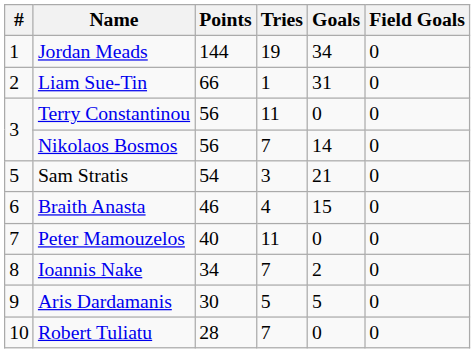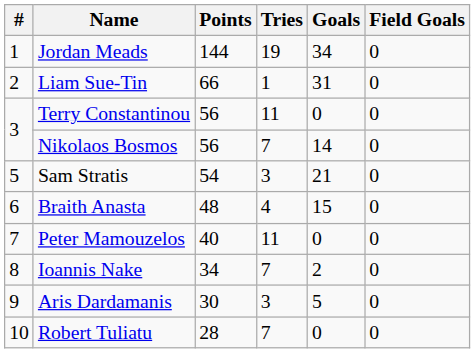 <table class="wikitable">
 <tr>
 <th>#</th>
 <th>Name</th>
 <th>Points</th>
 <th>Tries</th>
 <th>Goals</th>
 <th>Field Goals</th>
 </tr>
 <tr>
 <td>1</td>
 <td><a href='#'>Jordan Meads</a></td>
 <td>144</td>
 <td>19</td>
 <td>34</td>
 <td>0</td>
 </tr>
 <tr>
 <td>2</td>
 <td><a href='#'>Liam Sue-Tin</a></td>
 <td>66</td>
 <td>1</td>
 <td>31</td>
 <td>0</td>
 </tr>
 <tr>
 <td rowspan="2">3</td>
 <td><a href='#'>Terry Constantinou</a></td>
 <td>56</td>
 <td>11</td>
 <td>0</td>
 <td>0</td>
 </tr>
 <tr>
 <td><a href='#'>Nikolaos Bosmos</a></td>
 <td>56</td>
 <td>7</td>
 <td>14</td>
 <td>0</td>
 </tr>
 <tr>
 <td>5</td>
 <td>Sam Stratis</td>
 <td>54</td>
 <td>3</td>
 <td>21</td>
 <td>0</td>
 </tr>
 <tr>
 <td>6</td>
 <td><a href='#'>Braith Anasta</a></td>
-<td>46</td>
+<td>48</td>
 <td>4</td>
 <td>15</td>
 <td>0</td>
 </tr>
 <tr>
 <td>7</td>
 <td><a href='#'>Peter Mamouzelos</a></td>
 <td>40</td>
 <td>11</td>
 <td>0</td>
 <td>0</td>
 </tr>
 <tr>
 <td>8</td>
 <td><a href='#'>Ioannis Nake</a></td>
 <td>34</td>
 <td>7</td>
 <td>2</td>
 <td>0</td>
 </tr>
 <tr>
 <td>9</td>
 <td><a href='#'>Aris Dardamanis</a></td>
 <td>30</td>
-<td>5</td>
+<td>3</td>
 <td>5</td>
 <td>0</td>
 </tr>
 <tr>
 <td>10</td>
 <td><a href='#'>Robert Tuliatu</a></td>
 <td>28</td>
 <td>7</td>
 <td>0</td>
 <td>0</td>
 </tr>
 </table>
